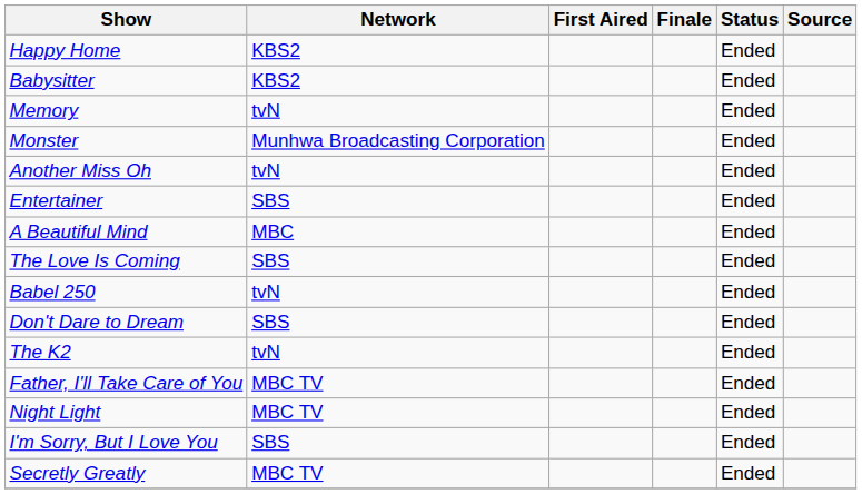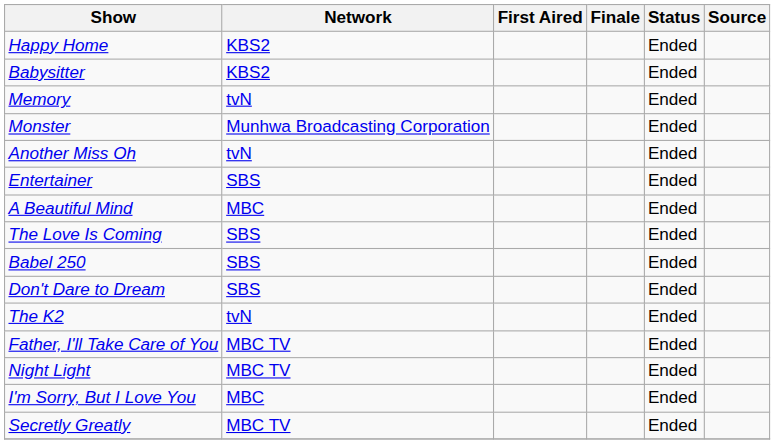 <table class="wikitable sortable">
 <tr>
 <th scope="col">Show</th>
 <th scope="col">Network</th>
 <th scope="col">First Aired</th>
 <th scope="col">Finale</th>
 <th scope="col">Status</th>
 <th class="unsortable" scope="col">Source</th>
 </tr>
 <tr>
 <td><em><a href='#'>Happy Home</a></em></td>
 <td><a href='#'>KBS2</a></td>
 <td></td>
 <td></td>
 <td>Ended</td>
 <td></td>
 </tr>
 <tr>
 <td><em><a href='#'>Babysitter</a></em></td>
 <td><a href='#'>KBS2</a></td>
 <td></td>
 <td></td>
 <td>Ended</td>
 <td></td>
 </tr>
 <tr>
 <td><em><a href='#'>Memory</a></em></td>
 <td><a href='#'>tvN</a></td>
 <td></td>
 <td></td>
 <td>Ended</td>
 <td></td>
 </tr>
 <tr>
 <td><em><a href='#'>Monster</a></em></td>
 <td><a href='#'>Munhwa Broadcasting Corporation</a></td>
 <td></td>
 <td></td>
 <td>Ended</td>
 <td></td>
 </tr>
 <tr>
 <td><em><a href='#'>Another Miss Oh</a></em></td>
 <td><a href='#'>tvN</a></td>
 <td></td>
 <td></td>
 <td>Ended</td>
 <td></td>
 </tr>
 <tr>
 <td><em><a href='#'>Entertainer</a></em></td>
 <td><a href='#'>SBS</a></td>
 <td></td>
 <td></td>
 <td>Ended</td>
 <td></td>
 </tr>
 <tr>
 <td><em><a href='#'>A Beautiful Mind</a></em></td>
 <td><a href='#'>MBC</a></td>
 <td></td>
 <td></td>
 <td>Ended</td>
 <td></td>
 </tr>
 <tr>
 <td><em><a href='#'>The Love Is Coming</a></em></td>
 <td><a href='#'>SBS</a></td>
 <td></td>
 <td></td>
 <td>Ended</td>
 <td></td>
 </tr>
 <tr>
 <td><em><a href='#'>Babel 250</a></em></td>
-<td><a href='#'>tvN</a></td>
+<td><a href='#'>SBS</a></td>
 <td></td>
 <td></td>
 <td>Ended</td>
 <td></td>
 </tr>
 <tr>
 <td><em><a href='#'>Don't Dare to Dream</a></em></td>
 <td><a href='#'>SBS</a></td>
 <td></td>
 <td></td>
 <td>Ended</td>
 <td></td>
 </tr>
 <tr>
 <td><em><a href='#'>The K2</a></em></td>
 <td><a href='#'>tvN</a></td>
 <td></td>
 <td></td>
 <td>Ended</td>
 <td></td>
 </tr>
 <tr>
 <td><em><a href='#'>Father, I'll Take Care of You</a></em></td>
 <td><a href='#'>MBC TV</a></td>
 <td></td>
 <td></td>
 <td>Ended</td>
 <td></td>
 </tr>
 <tr>
 <td><em><a href='#'>Night Light</a></em></td>
 <td><a href='#'>MBC TV</a></td>
 <td></td>
 <td></td>
 <td>Ended</td>
 <td></td>
 </tr>
 <tr>
 <td><em><a href='#'>I'm Sorry, But I Love You</a></em></td>
-<td><a href='#'>SBS</a></td>
+<td><a href='#'>MBC</a></td>
 <td></td>
 <td></td>
 <td>Ended</td>
 <td></td>
 </tr>
 <tr>
 <td><em><a href='#'>Secretly Greatly</a></em></td>
 <td><a href='#'>MBC TV</a></td>
 <td></td>
 <td></td>
 <td>Ended</td>
 <td></td>
 </tr>
 <tr>
 </tr>
 </table>
